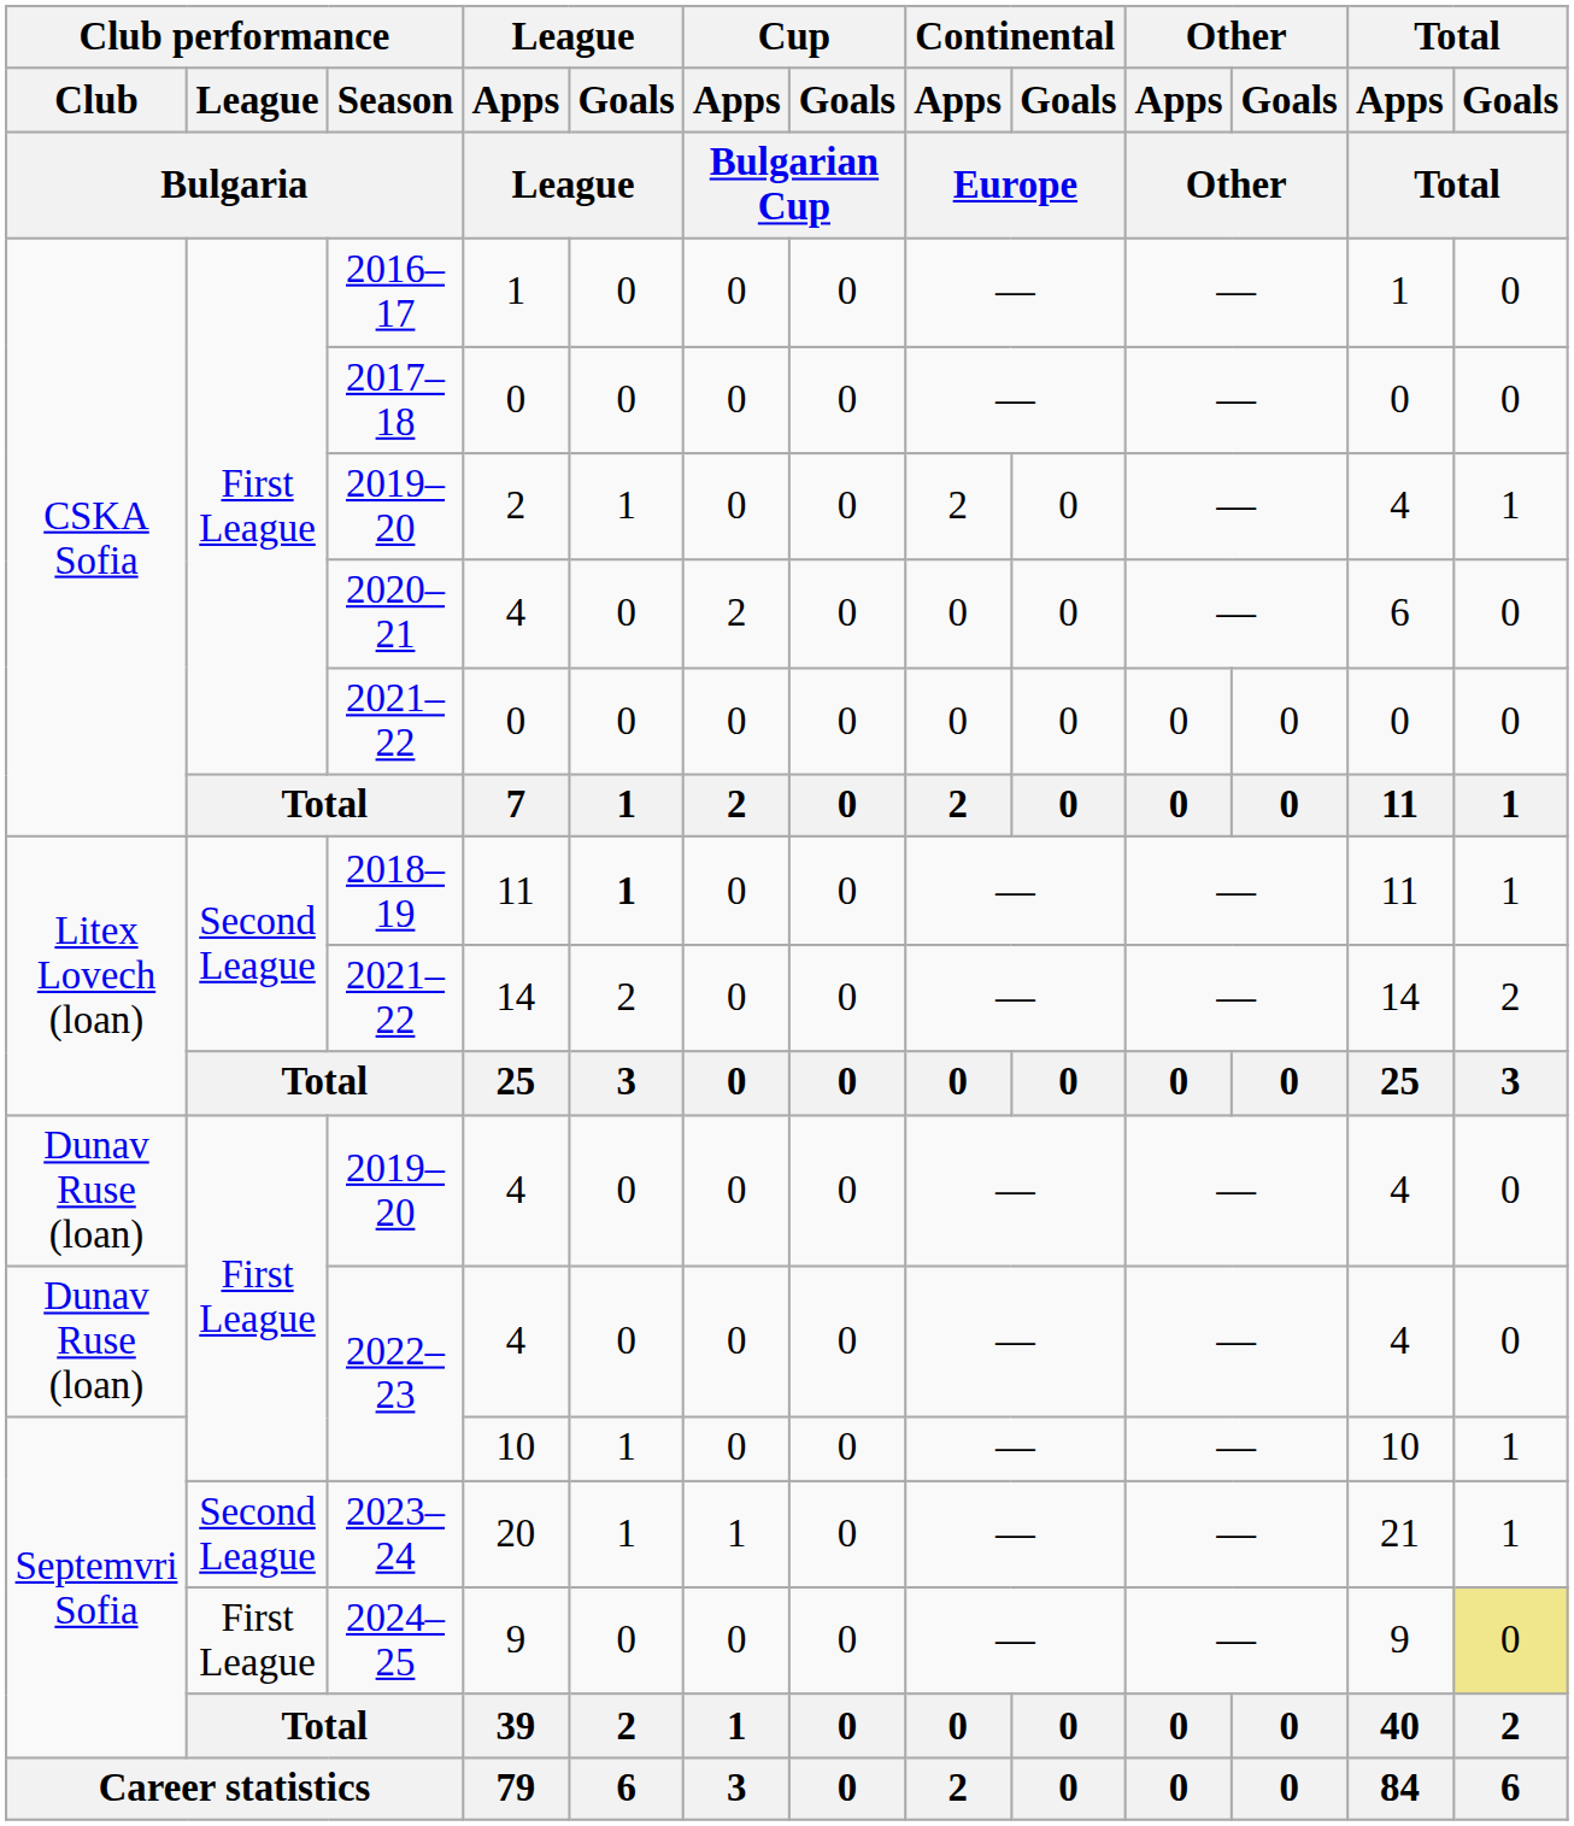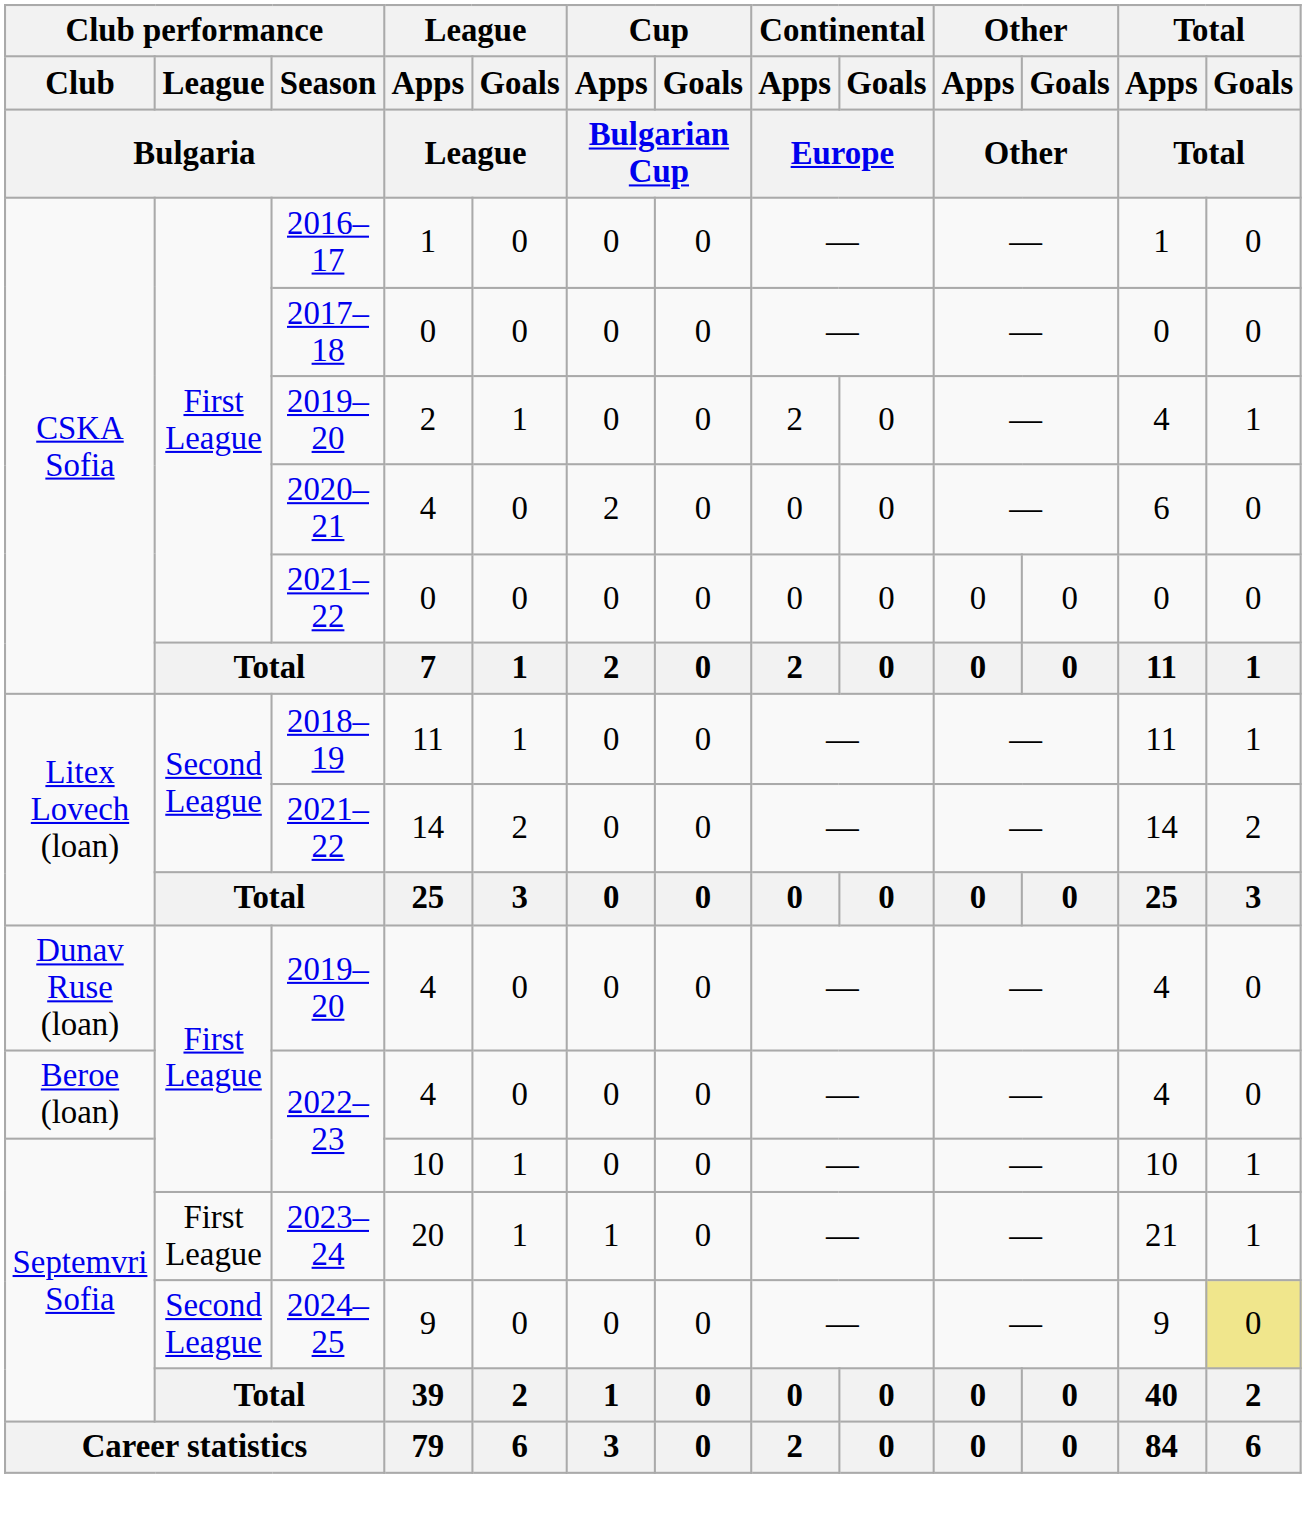 <table class="wikitable" style="text-align: center">
 <tr>
 <th Colspan="3">Club performance</th>
 <th Colspan="2">League</th>
 <th Colspan="2">Cup</th>
 <th Colspan="2">Continental</th>
 <th Colspan="2">Other</th>
 <th Colspan="3">Total</th>
 </tr>
 <tr>
 <th>Club</th>
 <th>League</th>
 <th>Season</th>
 <th>Apps</th>
 <th>Goals</th>
 <th>Apps</th>
 <th>Goals</th>
 <th>Apps</th>
 <th>Goals</th>
 <th>Apps</th>
 <th>Goals</th>
 <th>Apps</th>
 <th>Goals</th>
 </tr>
 <tr>
 <th Colspan="3">Bulgaria</th>
 <th Colspan="2">League</th>
 <th Colspan="2"><a href='#'>Bulgarian Cup</a></th>
 <th Colspan="2"><a href='#'>Europe</a></th>
 <th Colspan="2">Other</th>
 <th Colspan="2">Total</th>
 </tr>
 <tr>
 <td rowspan="6" valign="center"><a href='#'>CSKA Sofia</a></td>
 <td rowspan="5"><a href='#'>First League</a></td>
 <td><a href='#'>2016–17</a></td>
 <td>1</td>
 <td>0</td>
 <td>0</td>
 <td>0</td>
 <td colspan="2">—</td>
 <td colspan="2">—</td>
 <td>1</td>
 <td>0</td>
 </tr>
 <tr>
 <td><a href='#'>2017–18</a></td>
 <td>0</td>
 <td>0</td>
 <td>0</td>
 <td>0</td>
 <td colspan="2">—</td>
 <td colspan="2">—</td>
 <td>0</td>
 <td>0</td>
 </tr>
 <tr>
 <td><a href='#'>2019–20</a></td>
 <td>2</td>
 <td>1</td>
 <td>0</td>
 <td>0</td>
 <td>2</td>
 <td>0</td>
 <td colspan="2">—</td>
 <td>4</td>
 <td>1</td>
 </tr>
 <tr>
 <td><a href='#'>2020–21</a></td>
 <td>4</td>
 <td>0</td>
 <td>2</td>
 <td>0</td>
 <td>0</td>
 <td>0</td>
 <td colspan="2">—</td>
 <td>6</td>
 <td>0</td>
 </tr>
 <tr>
 <td><a href='#'>2021–22</a></td>
 <td>0</td>
 <td>0</td>
 <td>0</td>
 <td>0</td>
 <td>0</td>
 <td>0</td>
 <td>0</td>
 <td>0</td>
 <td>0</td>
 <td>0</td>
 </tr>
 <tr>
 <th colspan=2>Total</th>
 <th>7</th>
 <th>1</th>
 <th>2</th>
 <th>0</th>
 <th>2</th>
 <th>0</th>
 <th>0</th>
 <th>0</th>
 <th>11</th>
 <th>1</th>
 </tr>
 <tr>
 <td rowspan=3 valign="center"><a href='#'>Litex Lovech</a> (loan)</td>
 <td rowspan=2><a href='#'>Second League</a></td>
 <td><a href='#'>2018–19</a></td>
 <td>11</td>
-<td><strong>1</strong></td>
+<td>1</td>
 <td>0</td>
 <td>0</td>
 <td colspan="2">—</td>
 <td colspan="2">—</td>
 <td>11</td>
 <td>1</td>
 </tr>
 <tr>
 <td><a href='#'>2021–22</a></td>
 <td>14</td>
 <td>2</td>
 <td>0</td>
 <td>0</td>
 <td colspan="2">—</td>
 <td colspan="2">—</td>
 <td>14</td>
 <td>2</td>
 </tr>
 <tr>
 <th colspan=2>Total</th>
 <th>25</th>
 <th>3</th>
 <th>0</th>
 <th>0</th>
 <th>0</th>
 <th>0</th>
 <th>0</th>
 <th>0</th>
 <th>25</th>
 <th>3</th>
 </tr>
 <tr>
 <td valign="center"><a href='#'>Dunav Ruse</a> (loan)</td>
 <td rowspan=3><a href='#'>First League</a></td>
 <td><a href='#'>2019–20</a></td>
 <td>4</td>
 <td>0</td>
 <td>0</td>
 <td>0</td>
 <td colspan="2">—</td>
 <td colspan="2">—</td>
 <td>4</td>
 <td>0</td>
 </tr>
 <tr>
-<td valign="center"><a href='#'>Dunav Ruse</a> (loan)</td>
+<td rowspan=1><a href='#'>Beroe</a> (loan)</td>
 <td rowspan=2><a href='#'>2022–23</a></td>
 <td>4</td>
 <td>0</td>
 <td>0</td>
 <td>0</td>
 <td colspan="2">—</td>
 <td colspan="2">—</td>
 <td>4</td>
 <td>0</td>
 </tr>
 <tr>
 <td rowspan=4><a href='#'>Septemvri Sofia</a></td>
 <td>10</td>
 <td>1</td>
 <td>0</td>
 <td>0</td>
 <td colspan="2">—</td>
 <td colspan="2">—</td>
 <td>10</td>
 <td>1</td>
 </tr>
 <tr>
-<td><a href='#'>Second League</a></td>
+<td>First League</td>
 <td><a href='#'>2023–24</a></td>
 <td>20</td>
 <td>1</td>
 <td>1</td>
 <td>0</td>
 <td colspan="2">—</td>
 <td colspan="2">—</td>
 <td>21</td>
 <td>1</td>
 </tr>
 <tr>
-<td>First League</td>
+<td><a href='#'>Second League</a></td>
 <td><a href='#'>2024–25</a></td>
 <td>9</td>
 <td>0</td>
 <td>0</td>
 <td>0</td>
 <td colspan="2">—</td>
 <td colspan="2">—</td>
 <td>9</td>
 <td style="background: khaki;">0</td>
 </tr>
 <tr>
 <th colspan=2>Total</th>
 <th>39</th>
 <th>2</th>
 <th>1</th>
 <th>0</th>
 <th>0</th>
 <th>0</th>
 <th>0</th>
 <th>0</th>
 <th>40</th>
 <th>2</th>
 </tr>
 <tr>
 <th colspan="3">Career statistics</th>
 <th>79</th>
 <th>6</th>
 <th>3</th>
 <th>0</th>
 <th>2</th>
 <th>0</th>
 <th>0</th>
 <th>0</th>
 <th>84</th>
 <th>6</th>
 </tr>
 </table>
